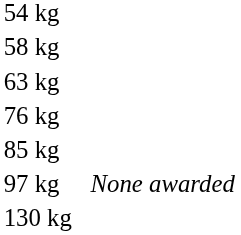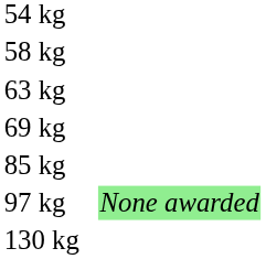 <table>
 <tr>
 <td>54 kg</td>
 <td></td>
 <td></td>
 <td></td>
 </tr>
 <tr>
 <td>58 kg</td>
 <td></td>
 <td></td>
 <td></td>
 </tr>
 <tr>
 <td>63 kg</td>
 <td></td>
 <td></td>
 <td></td>
 </tr>
 <tr>
-<td>76 kg</td>
+<td>69 kg</td>
 <td></td>
 <td></td>
 <td></td>
 </tr>
 <tr>
 <td>85 kg</td>
 <td></td>
 <td></td>
 <td></td>
 </tr>
 <tr>
 <td>97 kg</td>
 <td></td>
 <td></td>
-<td><em>None awarded</em></td>
+<td style="background: lightgreen;"><em>None awarded</em></td>
 </tr>
 <tr>
 <td>130 kg</td>
 <td></td>
 <td></td>
 <td></td>
 </tr>
 </table>
